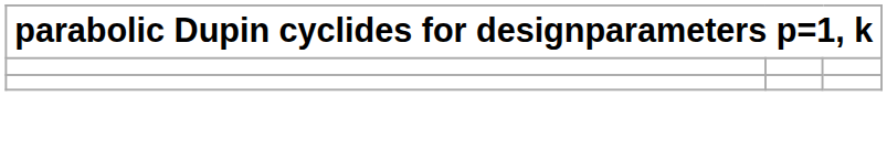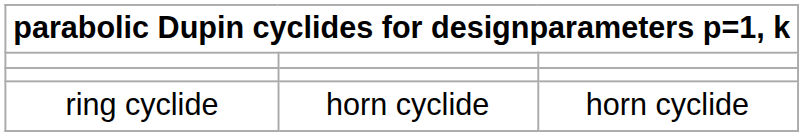 <table class="wikitable" style="background-color: white; margin: 1em auto 1em auto; text-align: center;">
 <tr>
 <th colspan="3" style="background-color:white;">parabolic Dupin cyclides for designparameters p=1, k</th>
 </tr>
 <tr>
 <td style="padding-left:3em; padding-right:3em"></td>
 <td></td>
 <td></td>
 </tr>
 <tr>
 <td></td>
 <td></td>
 <td></td>
 </tr>
+<tr>
+<td>ring cyclide</td>
+<td>horn cyclide</td>
+<td>horn cyclide</td>
+</tr>
 </table>
